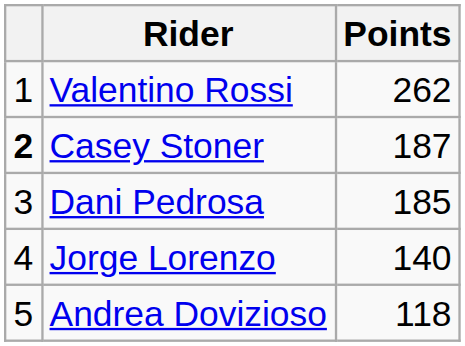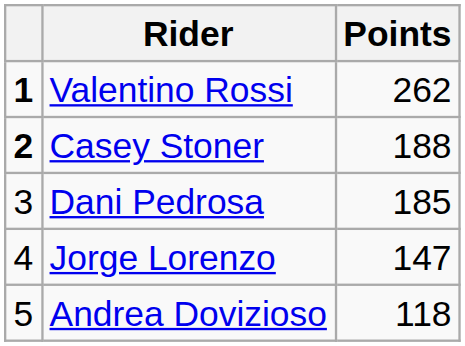 <table class="wikitable" style="font-size: 95%;">
 <tr>
 <th></th>
 <th>Rider</th>
 <th>Points</th>
 </tr>
 <tr>
-<td align=center>1</td>
+<td align=center><strong>1</strong></td>
 <td> <a href='#'>Valentino Rossi</a></td>
 <td align=right>262</td>
 </tr>
 <tr>
 <td align=center><strong>2</strong></td>
 <td> <a href='#'>Casey Stoner</a></td>
-<td align=right>187</td>
+<td align=right>188</td>
 </tr>
 <tr>
 <td align=center>3</td>
 <td> <a href='#'>Dani Pedrosa</a></td>
 <td align=right>185</td>
 </tr>
 <tr>
 <td align=center>4</td>
 <td> <a href='#'>Jorge Lorenzo</a></td>
-<td align=right>140</td>
+<td align=right>147</td>
 </tr>
 <tr>
 <td align=center>5</td>
 <td> <a href='#'>Andrea Dovizioso</a></td>
 <td align=right>118</td>
 </tr>
 </table>
